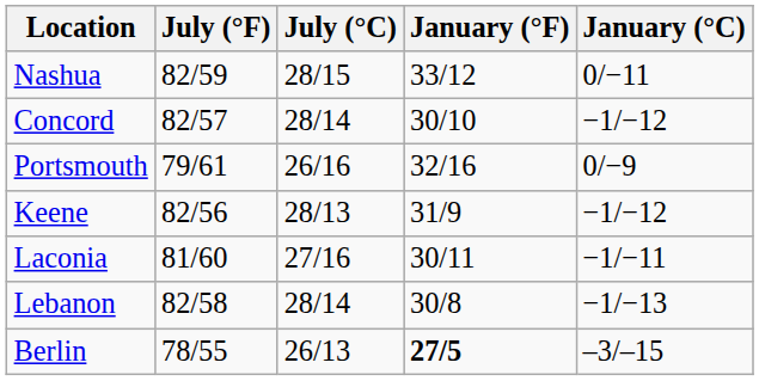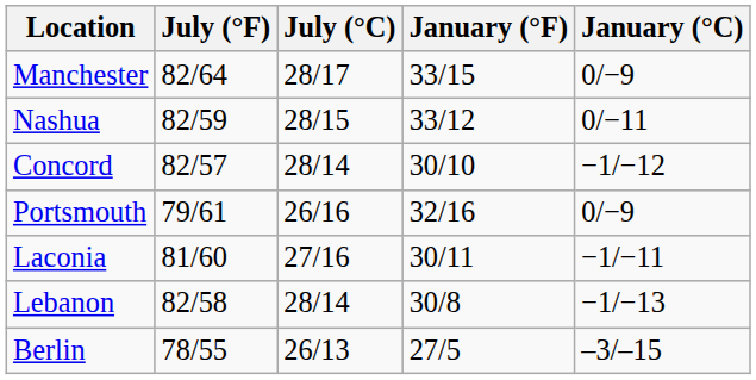 <table class="wikitable sortable" style="margin:auto;">
 <tr>
 <th>Location</th>
 <th>July (°F)</th>
 <th>July (°C)</th>
 <th>January (°F)</th>
 <th>January (°C)</th>
+</tr>
+<tr>
+<td><a href='#'>Manchester</a></td>
+<td>82/64</td>
+<td>28/17</td>
+<td>33/15</td>
+<td>0/−9</td>
 </tr>
 <tr>
 <td><a href='#'>Nashua</a></td>
 <td>82/59</td>
 <td>28/15</td>
 <td>33/12</td>
 <td>0/−11</td>
 </tr>
 <tr>
 <td><a href='#'>Concord</a></td>
 <td>82/57</td>
 <td>28/14</td>
 <td>30/10</td>
 <td>−1/−12</td>
 </tr>
 <tr>
 <td><a href='#'>Portsmouth</a></td>
 <td>79/61</td>
 <td>26/16</td>
 <td>32/16</td>
 <td>0/−9</td>
 </tr>
 <tr>
-<td><a href='#'>Keene</a></td>
-<td>82/56</td>
-<td>28/13</td>
-<td>31/9</td>
-<td>−1/−12</td>
-</tr>
-<tr>
 <td><a href='#'>Laconia</a></td>
 <td>81/60</td>
 <td>27/16</td>
 <td>30/11</td>
 <td>−1/−11</td>
 </tr>
 <tr>
 <td><a href='#'>Lebanon</a></td>
 <td>82/58</td>
 <td>28/14</td>
 <td>30/8</td>
 <td>−1/−13</td>
 </tr>
 <tr>
 <td><a href='#'>Berlin</a></td>
 <td>78/55</td>
 <td>26/13</td>
-<td><strong>27/5</strong></td>
+<td>27/5</td>
 <td>–3/–15</td>
 </tr>
 </table>
